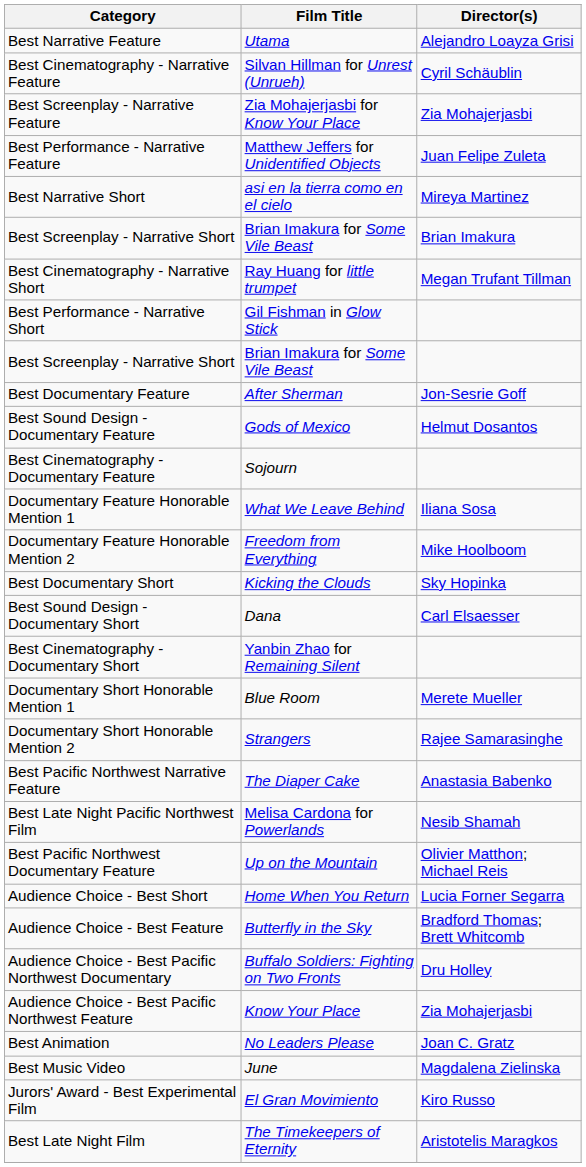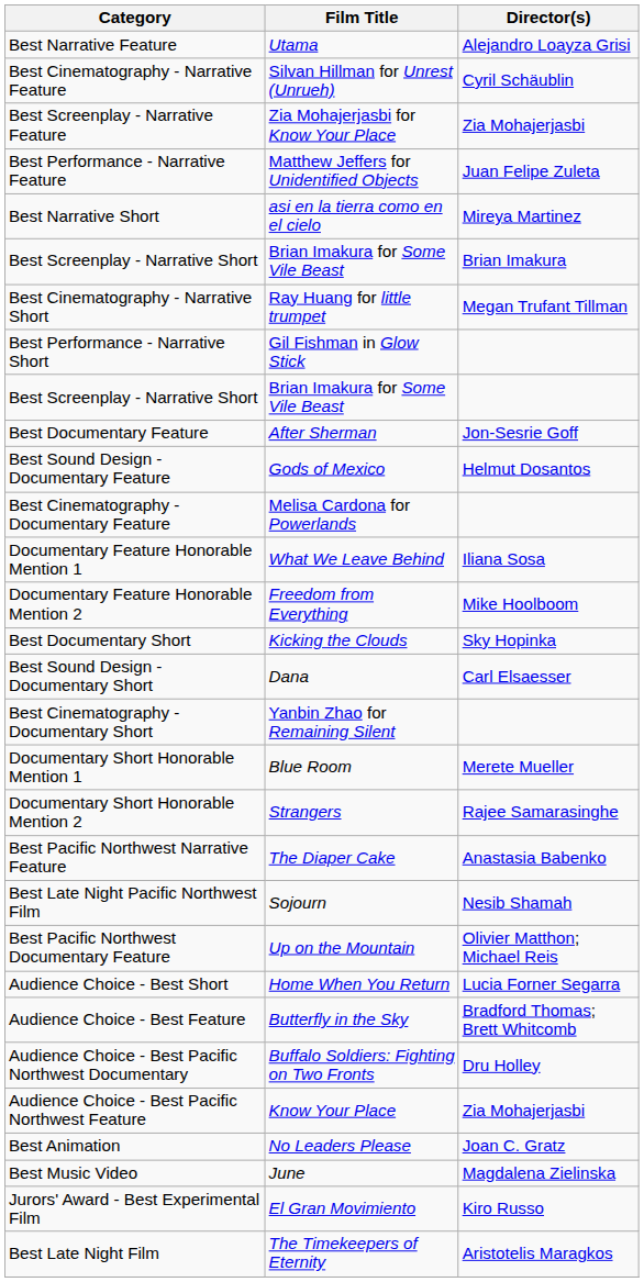 <table class="wikitable">
 <tr>
 <th>Category</th>
 <th>Film Title</th>
 <th>Director(s)</th>
 </tr>
 <tr>
 <td>Best Narrative Feature</td>
 <td><em><a href='#'>Utama</a></em></td>
 <td><a href='#'>Alejandro Loayza Grisi</a></td>
 </tr>
 <tr>
 <td>Best Cinematography - Narrative Feature</td>
 <td><a href='#'>Silvan Hillman</a> for <em><a href='#'>Unrest (Unrueh)</a></em></td>
 <td><a href='#'>Cyril Schäublin</a></td>
 </tr>
 <tr>
 <td>Best Screenplay - Narrative Feature</td>
 <td><a href='#'>Zia Mohajerjasbi</a> for <em><a href='#'>Know Your Place</a></em></td>
 <td><a href='#'>Zia Mohajerjasbi</a></td>
 </tr>
 <tr>
 <td>Best Performance - Narrative Feature</td>
 <td><a href='#'>Matthew Jeffers</a> for <em><a href='#'>Unidentified Objects</a></em></td>
 <td><a href='#'>Juan Felipe Zuleta</a></td>
 </tr>
 <tr>
 <td>Best Narrative Short</td>
 <td><em><a href='#'>asi en la tierra como en el cielo</a></em></td>
 <td><a href='#'>Mireya Martinez</a></td>
 </tr>
 <tr>
 <td>Best Screenplay - Narrative Short</td>
 <td><a href='#'>Brian Imakura</a> for <em><a href='#'>Some Vile Beast</a></em></td>
 <td><a href='#'>Brian Imakura</a></td>
 </tr>
 <tr>
 <td>Best Cinematography - Narrative Short</td>
 <td><a href='#'>Ray Huang</a> for <em><a href='#'>little trumpet</a></em></td>
 <td><a href='#'>Megan Trufant Tillman</a></td>
 </tr>
 <tr>
 <td>Best Performance - Narrative Short</td>
 <td><a href='#'>Gil Fishman</a> in <em><a href='#'>Glow Stick</a></em></td>
 <td></td>
 </tr>
 <tr>
 <td>Best Screenplay - Narrative Short</td>
 <td><a href='#'>Brian Imakura</a> for <em><a href='#'>Some Vile Beast</a></em></td>
 <td></td>
 </tr>
 <tr>
 <td>Best Documentary Feature</td>
 <td><em><a href='#'>After Sherman</a></em></td>
 <td><a href='#'>Jon-Sesrie Goff</a></td>
 </tr>
 <tr>
 <td>Best Sound Design - Documentary Feature</td>
 <td><em><a href='#'>Gods of Mexico</a></em></td>
 <td><a href='#'>Helmut Dosantos</a></td>
 </tr>
 <tr>
 <td>Best Cinematography - Documentary Feature</td>
-<td><em>Sojourn</em></td>
+<td><a href='#'>Melisa Cardona</a> for <em><a href='#'>Powerlands</a></em></td>
 <td></td>
 </tr>
 <tr>
 <td>Documentary Feature Honorable Mention 1</td>
 <td><em><a href='#'>What We Leave Behind</a></em></td>
 <td><a href='#'>Iliana Sosa</a></td>
 </tr>
 <tr>
 <td>Documentary Feature Honorable Mention 2</td>
 <td><em><a href='#'>Freedom from Everything</a></em></td>
 <td><a href='#'>Mike Hoolboom</a></td>
 </tr>
 <tr>
 <td>Best Documentary Short</td>
 <td><em><a href='#'>Kicking the Clouds</a></em></td>
 <td><a href='#'>Sky Hopinka</a></td>
 </tr>
 <tr>
 <td>Best Sound Design - Documentary Short</td>
 <td><em>Dana</em></td>
 <td><a href='#'>Carl Elsaesser</a></td>
 </tr>
 <tr>
 <td>Best Cinematography - Documentary Short</td>
 <td><a href='#'>Yanbin Zhao</a> for <em><a href='#'>Remaining Silent</a></em></td>
 <td></td>
 </tr>
 <tr>
 <td>Documentary Short Honorable Mention 1</td>
 <td><em>Blue Room</em></td>
 <td><a href='#'>Merete Mueller</a></td>
 </tr>
 <tr>
 <td>Documentary Short Honorable Mention 2</td>
 <td><em><a href='#'>Strangers</a></em></td>
 <td><a href='#'>Rajee Samarasinghe</a></td>
 </tr>
 <tr>
 <td>Best Pacific Northwest Narrative Feature</td>
 <td><em><a href='#'>The Diaper Cake</a></em></td>
 <td><a href='#'>Anastasia Babenko</a></td>
 </tr>
 <tr>
 <td>Best Late Night Pacific Northwest Film</td>
-<td><a href='#'>Melisa Cardona</a> for <em><a href='#'>Powerlands</a></em></td>
+<td><em>Sojourn</em></td>
 <td><a href='#'>Nesib Shamah</a></td>
 </tr>
 <tr>
 <td>Best Pacific Northwest Documentary Feature</td>
 <td><em><a href='#'>Up on the Mountain</a></em></td>
 <td><a href='#'>Olivier Matthon</a>; <a href='#'>Michael Reis</a></td>
 </tr>
 <tr>
 <td>Audience Choice - Best Short</td>
 <td><em><a href='#'>Home When You Return</a></em></td>
 <td><a href='#'>Lucia Forner Segarra</a></td>
 </tr>
 <tr>
 <td>Audience Choice - Best Feature</td>
 <td><em><a href='#'>Butterfly in the Sky</a></em></td>
 <td><a href='#'>Bradford Thomas</a>; <a href='#'>Brett Whitcomb</a></td>
 </tr>
 <tr>
 <td>Audience Choice - Best Pacific Northwest Documentary</td>
 <td><em><a href='#'>Buffalo Soldiers: Fighting on Two Fronts</a></em></td>
 <td><a href='#'>Dru Holley</a></td>
 </tr>
 <tr>
 <td>Audience Choice - Best Pacific Northwest Feature</td>
 <td><em><a href='#'>Know Your Place</a></em></td>
 <td><a href='#'>Zia Mohajerjasbi</a></td>
 </tr>
 <tr>
 <td>Best Animation</td>
 <td><em><a href='#'>No Leaders Please</a></em></td>
 <td><a href='#'>Joan C. Gratz</a></td>
 </tr>
 <tr>
 <td>Best Music Video</td>
 <td><em>June</em></td>
 <td><a href='#'>Magdalena Zielinska</a></td>
 </tr>
 <tr>
 <td>Jurors' Award - Best Experimental Film</td>
 <td><em><a href='#'>El Gran Movimiento</a></em></td>
 <td><a href='#'>Kiro Russo</a></td>
 </tr>
 <tr>
 <td>Best Late Night Film</td>
 <td><em><a href='#'>The Timekeepers of Eternity</a></em></td>
 <td><a href='#'>Aristotelis Maragkos</a></td>
 </tr>
 <tr>
 </tr>
 </table>
